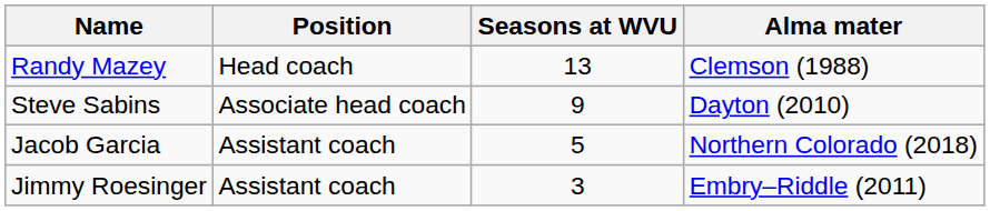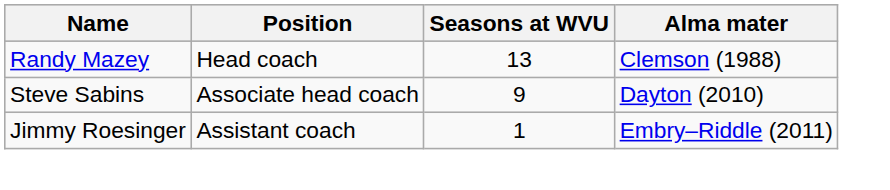 <table class="wikitable" border="1" style="font-size:90%;">
 <tr>
 <th>Name</th>
 <th>Position</th>
 <th>Seasons at WVU</th>
 <th>Alma mater</th>
 </tr>
 <tr>
 <td><a href='#'>Randy Mazey</a></td>
 <td>Head coach</td>
 <td align=center>13</td>
 <td><a href='#'>Clemson</a> (1988)</td>
 </tr>
 <tr>
 <td>Steve Sabins</td>
 <td>Associate head coach</td>
 <td align=center>9</td>
 <td><a href='#'>Dayton</a> (2010)</td>
 </tr>
 <tr>
-<td>Jacob Garcia</td>
-<td>Assistant coach</td>
-<td align=center>5</td>
-<td><a href='#'>Northern Colorado</a> (2018)</td>
-</tr>
-<tr>
 <td>Jimmy Roesinger</td>
 <td>Assistant coach</td>
-<td align=center>3</td>
+<td align=center>1</td>
 <td><a href='#'>Embry–Riddle</a> (2011)</td>
 </tr>
 </table>
